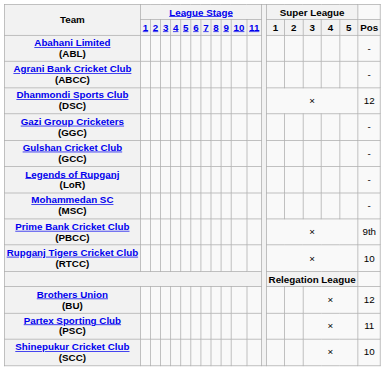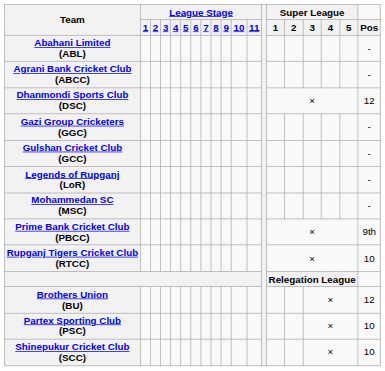 <table class="wikitable" style="font-size:85%; text-align:center;">
 <tr>
 <th style="text-align: center" rowspan=2>Team</th>
 <th style="text-align: center" colspan=11><strong><a href='#'>League Stage</a></strong></th>
 <th style="text-align: center" rowspan=15></th>
 <th style="text-align: center" colspan=5><strong>Super League</strong></th>
 </tr>
 <tr>
 <th><a href='#'>1</a></th>
 <th><a href='#'>2</a></th>
 <th><a href='#'>3</a></th>
 <th><a href='#'>4</a></th>
 <th><a href='#'>5</a></th>
 <th><a href='#'>6</a></th>
 <th><a href='#'>7</a></th>
 <th><a href='#'>8</a></th>
 <th><a href='#'>9</a></th>
 <th><a href='#'>10</a></th>
 <th><a href='#'>11</a></th>
 <th>1</th>
 <th>2</th>
 <th>3</th>
 <th>4</th>
 <th>5</th>
 <th>Pos</th>
 </tr>
 <tr>
 <th align="left"><strong><a href='#'>Abahani Limited</a><br>(ABL)</strong></th>
 <td></td>
 <td></td>
 <td></td>
 <td></td>
 <td></td>
 <td></td>
 <td></td>
 <td></td>
 <td></td>
 <td></td>
 <td></td>
 <td></td>
 <td></td>
 <td></td>
 <td></td>
 <td></td>
 <td>-</td>
 </tr>
 <tr>
 <th align="left"><strong><a href='#'>Agrani Bank Cricket Club</a><br>(ABCC)</strong></th>
 <td></td>
 <td></td>
 <td></td>
 <td></td>
 <td></td>
 <td></td>
 <td></td>
 <td></td>
 <td></td>
 <td></td>
 <td></td>
 <td></td>
 <td></td>
 <td></td>
 <td></td>
 <td></td>
 <td>-</td>
 </tr>
 <tr>
 <th align="left"><strong><a href='#'>Dhanmondi Sports Club</a><br>(DSC)</strong></th>
 <td></td>
 <td></td>
 <td></td>
 <td></td>
 <td></td>
 <td></td>
 <td></td>
 <td></td>
 <td></td>
 <td></td>
 <td></td>
 <td style="text-align: center" colspan=5>×</td>
 <td>12</td>
 </tr>
 <tr>
 <th align="left"><strong><a href='#'>Gazi Group Cricketers</a><br>(GGC)</strong></th>
 <td></td>
 <td></td>
 <td></td>
 <td></td>
 <td></td>
 <td></td>
 <td></td>
 <td></td>
 <td></td>
 <td></td>
 <td></td>
 <td></td>
 <td></td>
 <td></td>
 <td></td>
 <td></td>
 <td>-</td>
 </tr>
 <tr>
 <th align="left"><strong><a href='#'>Gulshan Cricket Club</a><br>(GCC)</strong></th>
 <td></td>
 <td></td>
 <td></td>
 <td></td>
 <td></td>
 <td></td>
 <td></td>
 <td></td>
 <td></td>
 <td></td>
 <td></td>
 <td></td>
 <td></td>
 <td></td>
 <td></td>
 <td></td>
 <td>-</td>
 </tr>
 <tr>
 <th align="left"><strong><a href='#'>Legends of Rupganj</a><br>(LoR)</strong></th>
 <td></td>
 <td></td>
 <td></td>
 <td></td>
 <td></td>
 <td></td>
 <td></td>
 <td></td>
 <td></td>
 <td></td>
 <td></td>
 <td></td>
 <td></td>
 <td></td>
 <td></td>
 <td></td>
 <td>-</td>
 </tr>
 <tr>
 <th align="left"><strong><a href='#'>Mohammedan SC</a><br>(MSC)</strong></th>
 <td></td>
 <td></td>
 <td></td>
 <td></td>
 <td></td>
 <td></td>
 <td></td>
 <td></td>
 <td></td>
 <td></td>
 <td></td>
 <td></td>
 <td></td>
 <td></td>
 <td></td>
 <td></td>
 <td>-</td>
 </tr>
 <tr>
 <th align="left"><strong><a href='#'>Prime Bank Cricket Club</a><br>(PBCC)</strong></th>
 <td></td>
 <td></td>
 <td></td>
 <td></td>
 <td></td>
 <td></td>
 <td></td>
 <td></td>
 <td></td>
 <td></td>
 <td></td>
 <td style="text-align: center" colspan=5>×</td>
 <td>9th</td>
 </tr>
 <tr>
 <th align="left"><strong><a href='#'>Rupganj Tigers Cricket Club</a><br>(RTCC)</strong></th>
 <td></td>
 <td></td>
 <td></td>
 <td></td>
 <td></td>
 <td></td>
 <td></td>
 <td></td>
 <td></td>
 <td></td>
 <td></td>
 <td style="text-align: center" colspan=5>×</td>
 <td>10</td>
 </tr>
 <tr>
 <th style="text-align: center" colspan=12></th>
 <th style="text-align: center" colspan=5><strong>Relegation League</strong></th>
 </tr>
 <tr>
 <th align="left"><strong><a href='#'>Brothers Union</a><br>(BU)</strong></th>
 <td></td>
 <td></td>
 <td></td>
 <td></td>
 <td></td>
 <td></td>
 <td></td>
 <td></td>
 <td></td>
 <td></td>
 <td></td>
 <td></td>
 <td></td>
 <td style="text-align: center" colspan=3>×</td>
 <td>12</td>
 </tr>
 <tr>
 <th align="left"><strong><a href='#'>Partex Sporting Club</a><br>(PSC)</strong></th>
 <td></td>
 <td></td>
 <td></td>
 <td></td>
 <td></td>
 <td></td>
 <td></td>
 <td></td>
 <td></td>
 <td></td>
 <td></td>
 <td></td>
 <td></td>
 <td style="text-align: center" colspan=3>×</td>
-<td>11</td>
+<td>10</td>
 </tr>
 <tr>
 <th align="left"><strong><a href='#'>Shinepukur Cricket Club</a><br>(SCC)</strong></th>
 <td></td>
 <td></td>
 <td></td>
 <td></td>
 <td></td>
 <td></td>
 <td></td>
 <td></td>
 <td></td>
 <td></td>
 <td></td>
 <td></td>
 <td></td>
 <td style="text-align: center" colspan=3>×</td>
 <td>10</td>
 </tr>
 </table>
